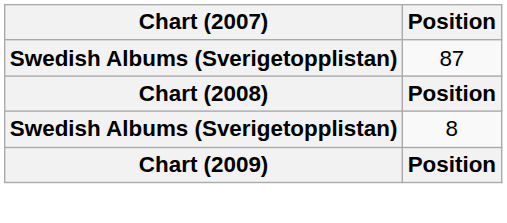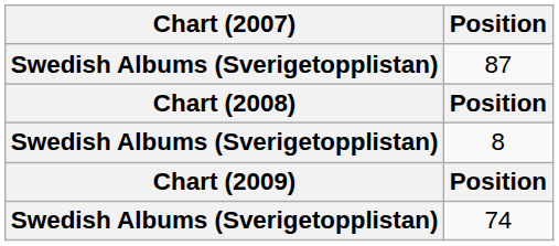 <table class="wikitable plainrowheaders" style="text-align:center">
 <tr>
 <th scope="col">Chart (2007)</th>
 <th scope="col">Position</th>
 </tr>
 <tr>
 <th scope="row">Swedish Albums (Sverigetopplistan)</th>
 <td>87</td>
 </tr>
 <tr>
 <th scope="col">Chart (2008)</th>
 <th scope="col">Position</th>
 </tr>
 <tr>
 <th scope="row">Swedish Albums (Sverigetopplistan)</th>
 <td>8</td>
 </tr>
 <tr>
 <th scope="col">Chart (2009)</th>
 <th scope="col">Position</th>
 </tr>
+<tr>
+<th scope="row">Swedish Albums (Sverigetopplistan)</th>
+<td>74</td>
+</tr>
 </table>
